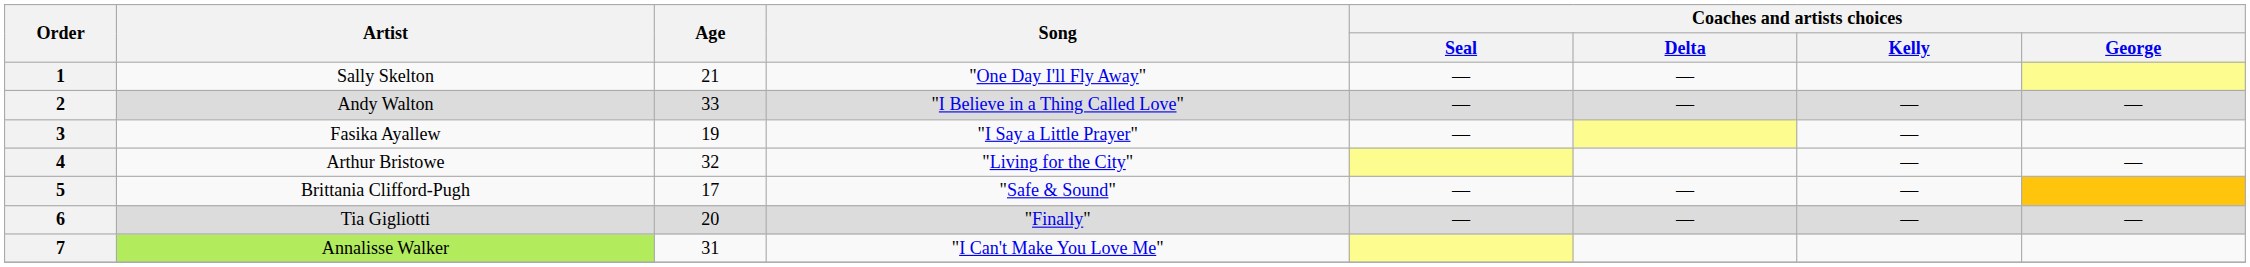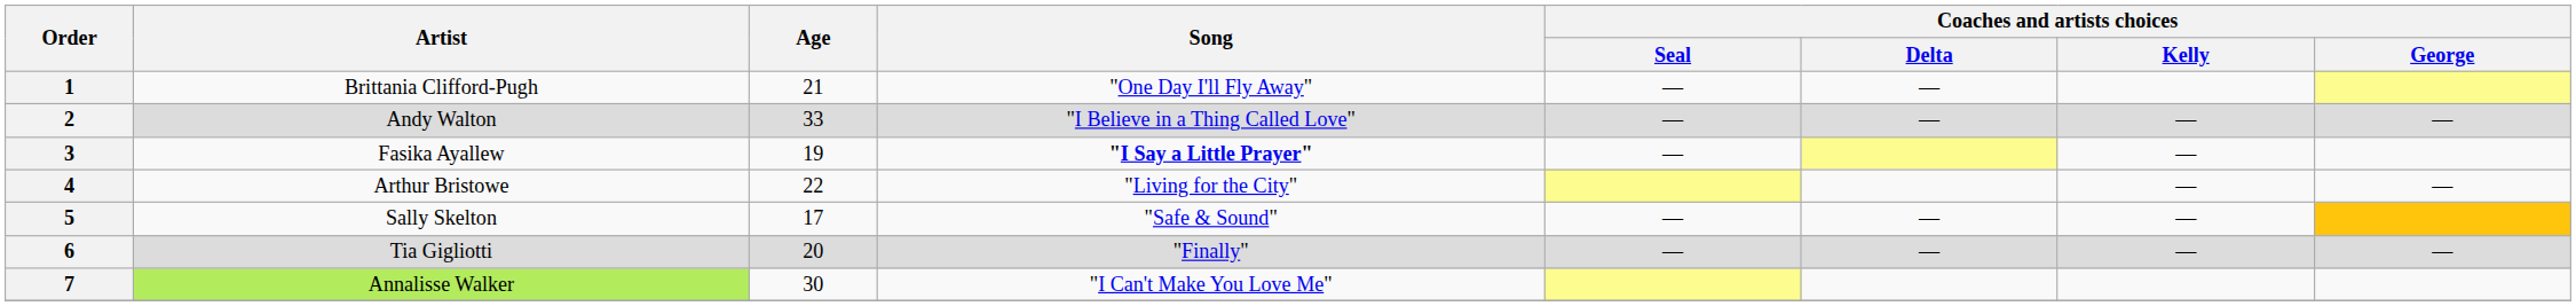 <table class="wikitable" style="text-align:center; width:100%;">
 <tr>
 <th scope="col" rowspan="2" style="width:05%;">Order</th>
 <th scope="col" rowspan="2" style="width:24%;">Artist</th>
 <th scope="col" rowspan="2" style="width:05%;">Age</th>
 <th scope="col" rowspan="2" style="width:26%;">Song</th>
 <th colspan="4" style="width:40%;">Coaches and artists choices</th>
 </tr>
 <tr>
 <th style="width:10%;"><a href='#'>Seal</a></th>
 <th style="width:10%;"><a href='#'>Delta</a></th>
 <th style="width:10%;"><a href='#'>Kelly</a></th>
 <th style="width:10%;"><a href='#'>George</a></th>
 </tr>
 <tr>
 <th>1</th>
-<td>Sally Skelton</td>
+<td>Brittania Clifford-Pugh</td>
 <td>21</td>
 <td>"<a href='#'>One Day I'll Fly Away</a>"</td>
 <td>—</td>
 <td>—</td>
 <td> <strong></strong> </td>
 <td style="background-color:#FDFC8F;"> <strong></strong> </td>
 </tr>
 <tr>
 <th>2</th>
 <td style="background-color:#DCDCDC;">Andy Walton</td>
 <td style="background-color:#DCDCDC;">33</td>
 <td style="background-color:#DCDCDC;">"<a href='#'>I Believe in a Thing Called Love</a>"</td>
 <td style="background-color:#DCDCDC;">—</td>
 <td style="background-color:#DCDCDC;">—</td>
 <td style="background-color:#DCDCDC;">—</td>
 <td style="background-color:#DCDCDC;">—</td>
 </tr>
 <tr>
 <th>3</th>
 <td>Fasika Ayallew</td>
 <td>19</td>
-<td>"<a href='#'>I Say a Little Prayer</a>"</td>
+<td><strong>"<a href='#'>I Say a Little Prayer</a>"</strong></td>
 <td>—</td>
 <td style="background-color:#FDFC8F;"> <strong></strong> </td>
 <td>—</td>
 <td> <strong></strong> </td>
 </tr>
 <tr>
 <th>4</th>
 <td>Arthur Bristowe</td>
-<td>32</td>
+<td>22</td>
 <td>"<a href='#'>Living for the City</a>"</td>
 <td style="background-color:#FDFC8F;"> <strong></strong> </td>
 <td> <strong></strong> </td>
 <td>—</td>
 <td>—</td>
 </tr>
 <tr>
 <th>5</th>
-<td>Brittania Clifford-Pugh</td>
+<td>Sally Skelton</td>
 <td>17</td>
 <td>"<a href='#'>Safe & Sound</a>"</td>
 <td>—</td>
 <td>—</td>
 <td>—</td>
 <td style="background-color:#FFC40C;"> <strong></strong> </td>
 </tr>
 <tr>
 <th>6</th>
 <td style="background-color:#DCDCDC;">Tia Gigliotti</td>
 <td style="background-color:#DCDCDC;">20</td>
 <td style="background-color:#DCDCDC;">"<a href='#'>Finally</a>"</td>
 <td style="background-color:#DCDCDC;">—</td>
 <td style="background-color:#DCDCDC;">—</td>
 <td style="background-color:#DCDCDC;">—</td>
 <td style="background-color:#DCDCDC;">—</td>
 </tr>
 <tr>
 <th>7</th>
 <td style="background-color:#B2EC5D;">Annalisse Walker</td>
-<td>31</td>
+<td>30</td>
 <td>"<a href='#'>I Can't Make You Love Me</a>"</td>
 <td style="background-color:#FDFC8F;"> <strong></strong> </td>
 <td> <strong></strong> </td>
 <td> <strong></strong> </td>
 <td> <strong></strong> </td>
 </tr>
 <tr>
 </tr>
 </table>
